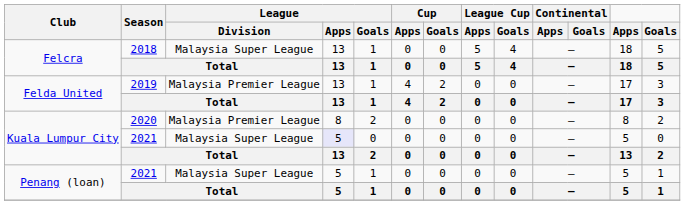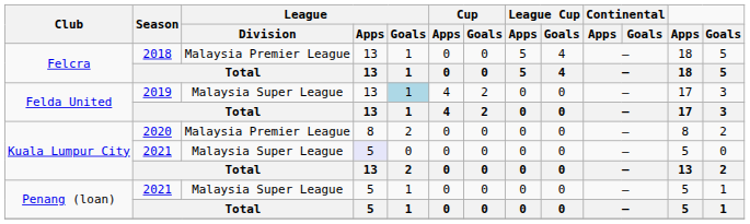 <table class=wikitable style="text-align:center">
 <tr>
 <th rowspan=2>Club</th>
 <th rowspan=2>Season</th>
 <th colspan=3>League</th>
 <th colspan=2>Cup</th>
 <th colspan=2>League Cup</th>
 <th colspan=2>Continental</th>
 </tr>
 <tr>
 <th>Division</th>
 <th>Apps</th>
 <th>Goals</th>
 <th>Apps</th>
 <th>Goals</th>
 <th>Apps</th>
 <th>Goals</th>
 <th>Apps</th>
 <th>Goals</th>
 <th>Apps</th>
 <th>Goals</th>
 </tr>
 <tr>
 <td rowspan=2><a href='#'>Felcra</a></td>
 <td><a href='#'>2018</a></td>
-<td>Malaysia Super League</td>
+<td>Malaysia Premier League</td>
 <td>13</td>
 <td>1</td>
 <td>0</td>
 <td>0</td>
 <td>5</td>
 <td>4</td>
 <td colspan=2>–</td>
 <td>18</td>
 <td>5</td>
 </tr>
 <tr>
 <th colspan="2">Total</th>
 <th>13</th>
 <th>1</th>
 <th>0</th>
 <th>0</th>
 <th>5</th>
 <th>4</th>
 <th colspan=2>–</th>
 <th>18</th>
 <th>5</th>
 </tr>
 <tr>
 <td rowspan=2><a href='#'>Felda United</a></td>
 <td><a href='#'>2019</a></td>
-<td>Malaysia Premier League</td>
+<td>Malaysia Super League</td>
 <td>13</td>
-<td>1</td>
+<td style="background: lightblue;">1</td>
 <td>4</td>
 <td>2</td>
 <td>0</td>
 <td>0</td>
 <td colspan=2>–</td>
 <td>17</td>
 <td>3</td>
 </tr>
 <tr>
 <th colspan="2">Total</th>
 <th>13</th>
 <th>1</th>
 <th>4</th>
 <th>2</th>
 <th>0</th>
 <th>0</th>
 <th colspan=2>–</th>
 <th>17</th>
 <th>3</th>
 </tr>
 <tr>
 <td rowspan=3><a href='#'>Kuala Lumpur City</a></td>
 <td><a href='#'>2020</a></td>
 <td>Malaysia Premier League</td>
 <td>8</td>
 <td>2</td>
 <td>0</td>
 <td>0</td>
 <td>0</td>
 <td>0</td>
 <td colspan=2>–</td>
 <td>8</td>
 <td>2</td>
 </tr>
 <tr>
 <td><a href='#'>2021</a></td>
 <td>Malaysia Super League</td>
 <td style="background: lavender;">5</td>
 <td>0</td>
 <td>0</td>
 <td>0</td>
 <td>0</td>
 <td>0</td>
 <td colspan=2>–</td>
 <td>5</td>
 <td>0</td>
 </tr>
 <tr>
 <th colspan="2">Total</th>
 <th>13</th>
 <th>2</th>
 <th>0</th>
 <th>0</th>
 <th>0</th>
 <th>0</th>
 <th colspan=2>–</th>
 <th>13</th>
 <th>2</th>
 </tr>
 <tr>
 <td rowspan=2><a href='#'>Penang</a> (loan)</td>
 <td><a href='#'>2021</a></td>
 <td>Malaysia Super League</td>
 <td>5</td>
 <td>1</td>
 <td>0</td>
 <td>0</td>
 <td>0</td>
 <td>0</td>
 <td colspan=2>–</td>
 <td>5</td>
 <td>1</td>
 </tr>
 <tr>
 <th colspan="2">Total</th>
 <th>5</th>
 <th>1</th>
 <th>0</th>
 <th>0</th>
 <th>0</th>
 <th>0</th>
 <th colspan=2>–</th>
 <th>5</th>
 <th>1</th>
 </tr>
 <tr>
 </tr>
 </table>
